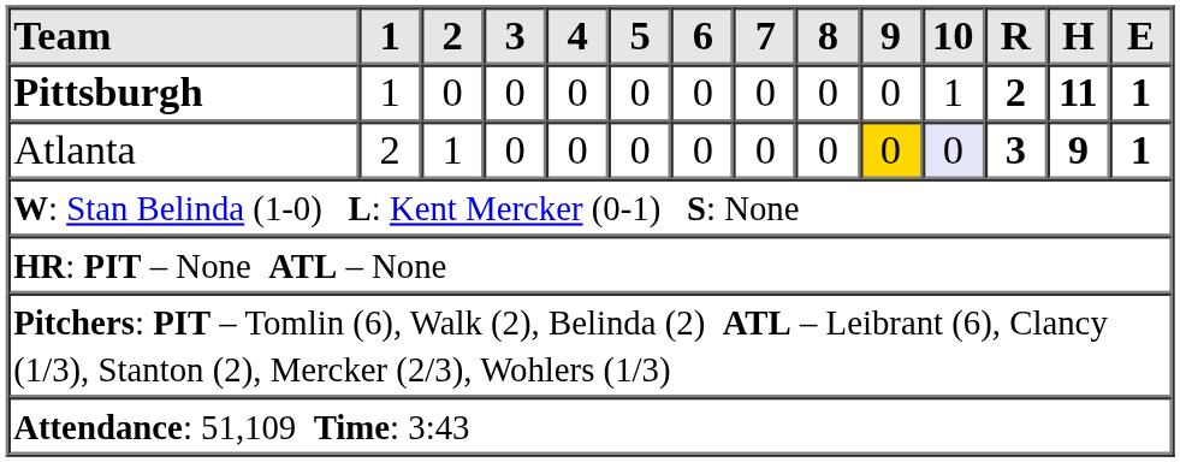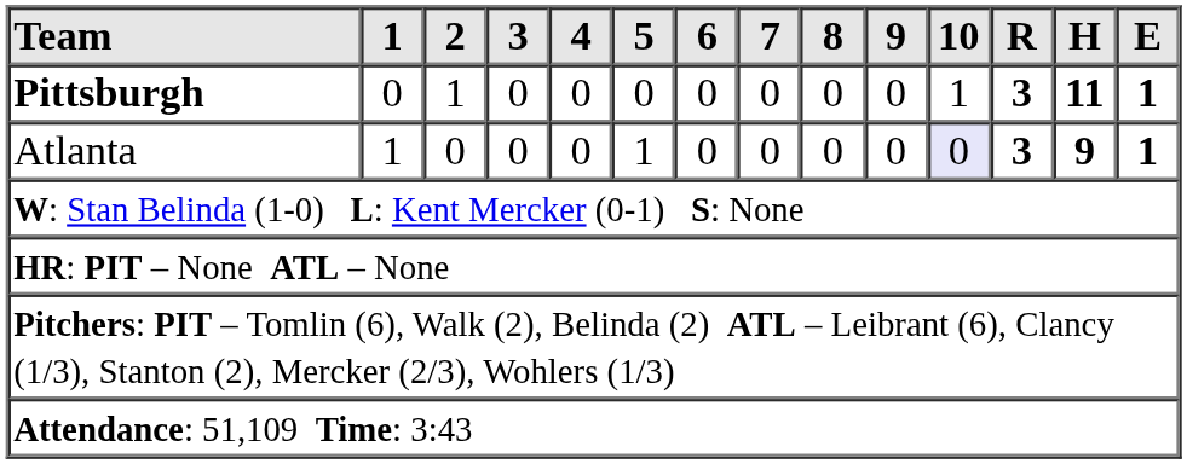 <table border=1 cellspacing=0 width=450 style="margin-left:3em;">
 <tr style="text-align:center; background-color:#e6e6e6;">
 <th align=left width=28%>Team</th>
 <th width=5%>1</th>
 <th width=5%>2</th>
 <th width=5%>3</th>
 <th width=5%>4</th>
 <th width=5%>5</th>
 <th width=5%>6</th>
 <th width=5%>7</th>
 <th width=5%>8</th>
 <th width=5%>9</th>
 <th width=5%>10</th>
 <th width=5%>R</th>
 <th width=5%>H</th>
 <th width=5%>E</th>
 </tr>
 <tr style="text-align:center;">
 <td align=left><strong>Pittsburgh</strong></td>
+<td>0</td>
 <td>1</td>
 <td>0</td>
 <td>0</td>
 <td>0</td>
 <td>0</td>
 <td>0</td>
 <td>0</td>
 <td>0</td>
-<td>0</td>
 <td>1</td>
-<td><strong>2</strong></td>
+<td><strong>3</strong></td>
 <td><strong>11</strong></td>
 <td><strong>1</strong></td>
 </tr>
 <tr style="text-align:center;">
 <td align=left>Atlanta</td>
-<td>2</td>
+<td>1</td>
+<td>0</td>
+<td>0</td>
+<td>0</td>
 <td>1</td>
 <td>0</td>
 <td>0</td>
 <td>0</td>
 <td>0</td>
-<td>0</td>
-<td>0</td>
-<td style="background: gold;">0</td>
 <td style="background: lavender;">0</td>
 <td><strong>3</strong></td>
 <td><strong>9</strong></td>
 <td><strong>1</strong></td>
 </tr>
 <tr style="text-align:left;">
 <td colspan=15><small><strong>W</strong>: <a href='#'>Stan Belinda</a> (1-0)   <strong>L</strong>: <a href='#'>Kent Mercker</a> (0-1)   <strong>S</strong>: None</small></td>
 </tr>
 <tr style="text-align:left;">
 <td colspan=15><small><strong>HR</strong>: <strong>PIT</strong> – None  <strong>ATL</strong> – None</small></td>
 </tr>
 <tr style="text-align:left;">
 <td colspan=15><small><strong>Pitchers</strong>: <strong>PIT</strong> – Tomlin (6), Walk (2), Belinda (2)  <strong>ATL</strong> – Leibrant (6), Clancy (1/3), Stanton (2), Mercker (2/3), Wohlers (1/3)</small></td>
 </tr>
 <tr style="text-align:left;">
 <td colspan=15><small><strong>Attendance</strong>: 51,109  <strong>Time</strong>: 3:43</small></td>
 </tr>
 </table>
